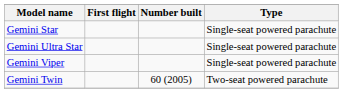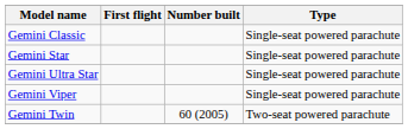 <table class="wikitable" align=center>
 <tr>
 </tr>
 <tr style="background:#efefef;">
 <th>Model name</th>
 <th>First flight</th>
 <th>Number built</th>
 <th>Type</th>
+</tr>
+<tr>
+<td align=left><a href='#'>Gemini Classic</a></td>
+<td align=center></td>
+<td align=center></td>
+<td align=left>Single-seat powered parachute</td>
 </tr>
 <tr>
 <td align=left><a href='#'>Gemini Star</a></td>
 <td align=center></td>
 <td align=center></td>
 <td align=left>Single-seat powered parachute</td>
 </tr>
 <tr>
 <td align=left><a href='#'>Gemini Ultra Star</a></td>
 <td align=center></td>
 <td align=center></td>
 <td align=left>Single-seat powered parachute</td>
 </tr>
 <tr>
 <td align=left><a href='#'>Gemini Viper</a></td>
 <td align=center></td>
 <td align=center></td>
 <td align=left>Single-seat powered parachute</td>
 </tr>
 <tr>
 <td align=left><a href='#'>Gemini Twin</a></td>
 <td align=center></td>
 <td align=center>60 (2005)</td>
 <td align=left>Two-seat powered parachute</td>
 </tr>
 <tr>
 </tr>
 </table>
